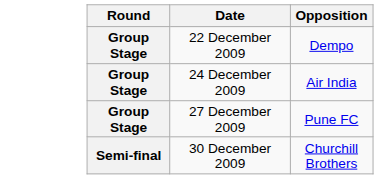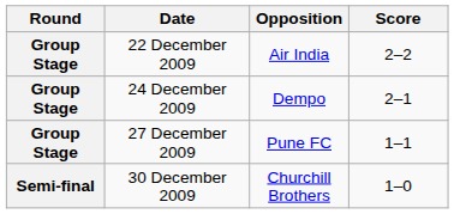 <table class="wikitable plainrowheaders" style="text-align:center;margin-left:1em;float:right;font-size:90%;">
 <tr>
 <th scope=col width="80">Round</th>
 <th scope=col width="120">Date</th>
 <th scope=col width="80">Opposition</th>
+<th scope=col width="80">Score</th>
 </tr>
 <tr>
 <th scope=row style="text-align:center">Group Stage</th>
 <td>22 December 2009</td>
-<td><a href='#'>Dempo</a></td>
+<td><a href='#'>Air India</a></td>
+<td>2–2</td>
 </tr>
 <tr>
 <th scope=row style="text-align:center">Group Stage</th>
 <td>24 December 2009</td>
-<td><a href='#'>Air India</a></td>
+<td><a href='#'>Dempo</a></td>
+<td>2–1</td>
 </tr>
 <tr>
 <th scope=row style="text-align:center">Group Stage</th>
 <td>27 December 2009</td>
 <td><a href='#'>Pune FC</a></td>
+<td>1–1</td>
 </tr>
 <tr>
 <th scope=row style="text-align:center">Semi-final</th>
 <td>30 December 2009</td>
 <td><a href='#'>Churchill Brothers</a></td>
+<td>1–0</td>
 </tr>
 </table>
